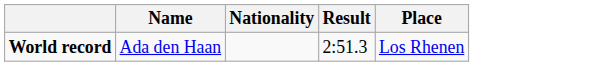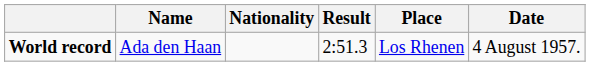 <table class=wikitable style=text-align:center>
 <tr>
 <th></th>
 <th>Name</th>
 <th>Nationality</th>
 <th>Result</th>
 <th>Place</th>
+<th>Date</th>
 </tr>
 <tr>
 <td><strong>World record</strong></td>
 <td><a href='#'>Ada den Haan</a></td>
 <td></td>
 <td align=left>2:51.3</td>
 <td><a href='#'>Los Rhenen</a></td>
+<td>4 August 1957.</td>
 </tr>
 </table>
